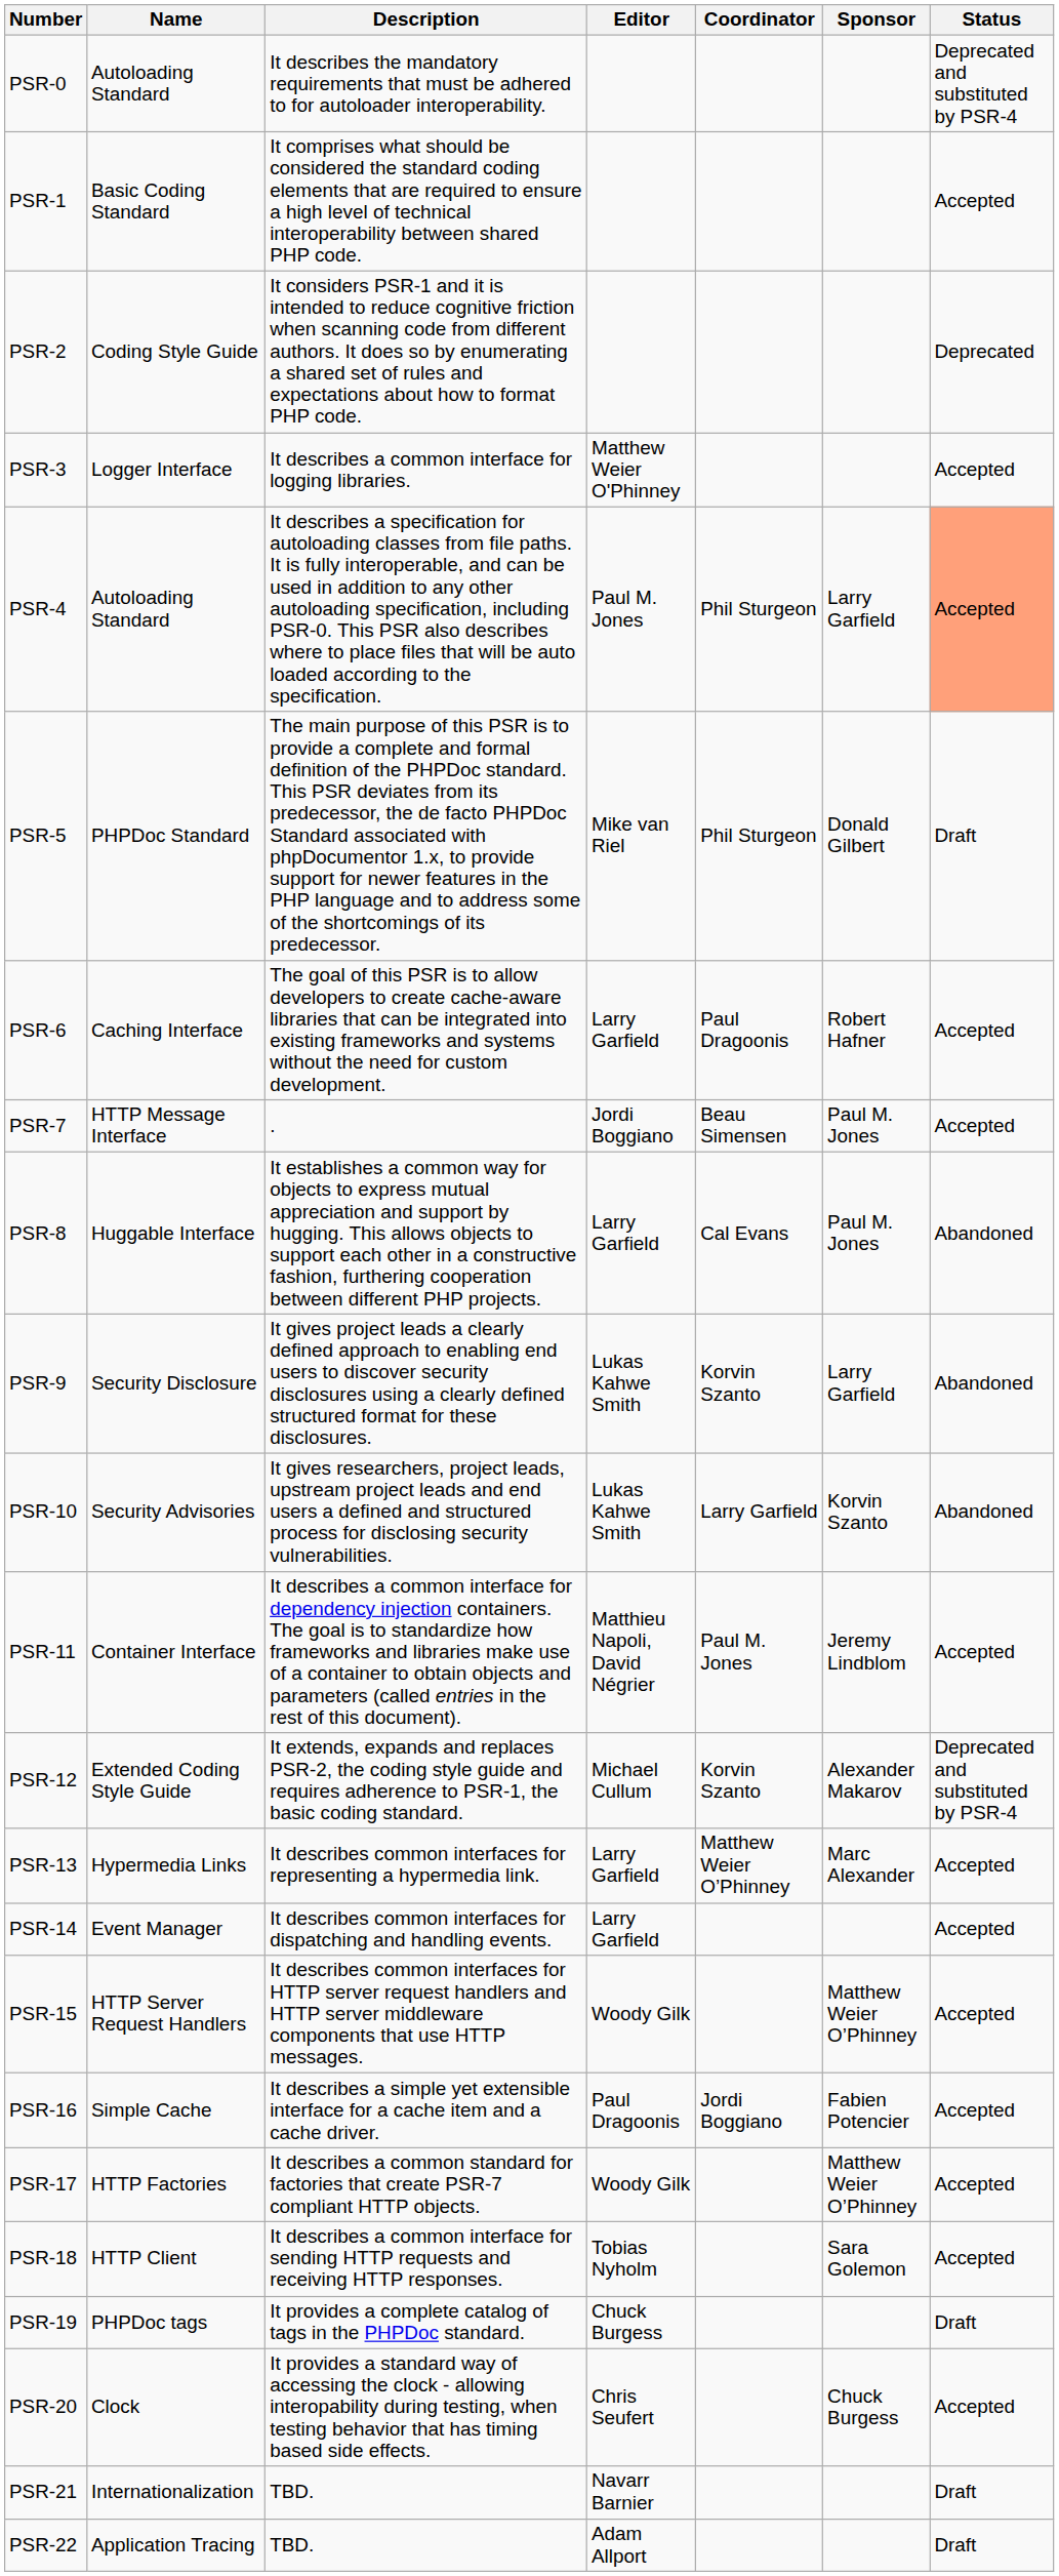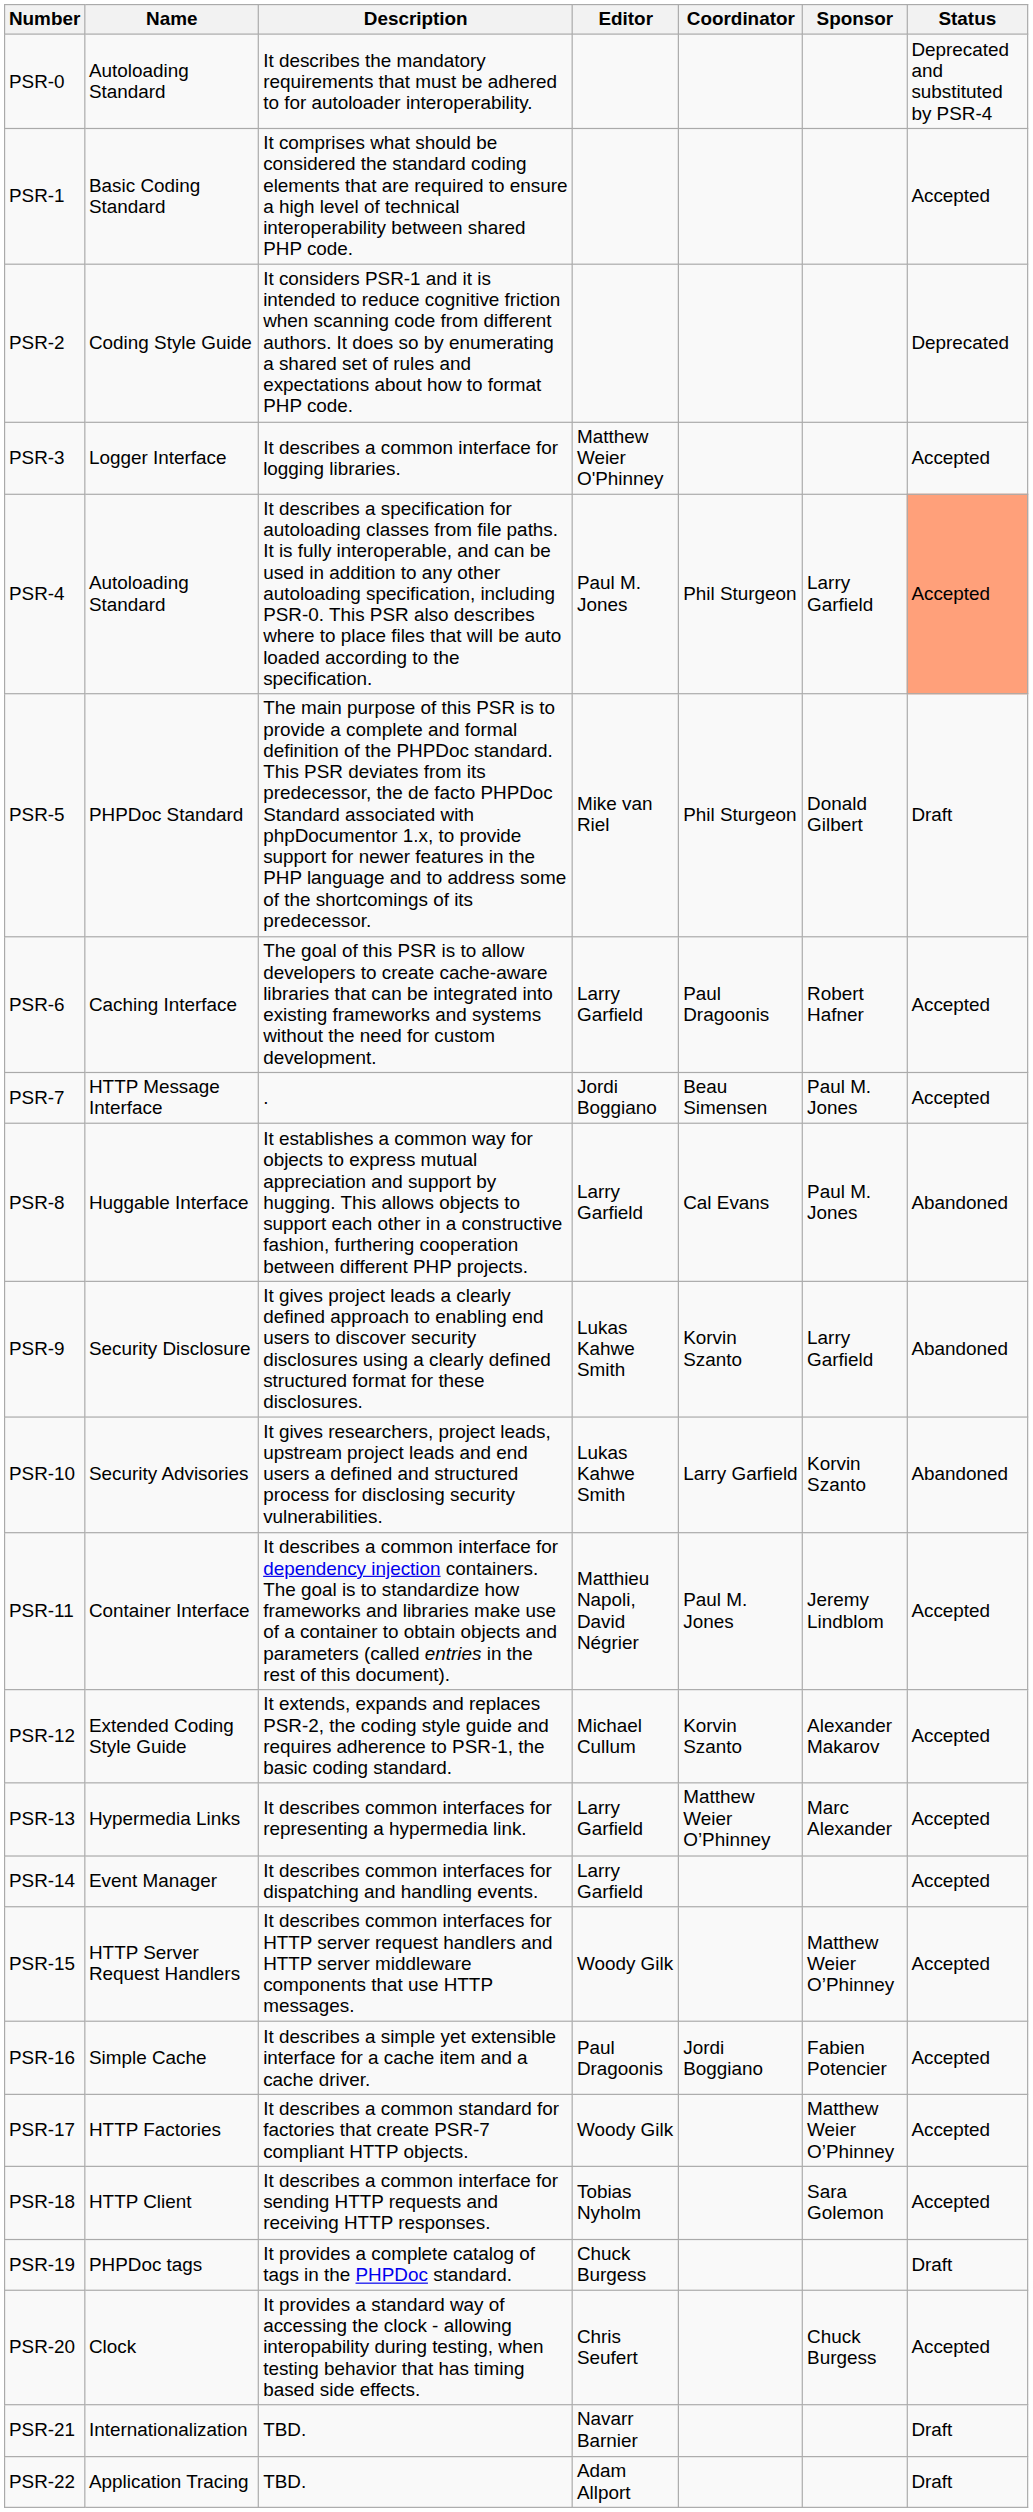 <table class="wikitable">
 <tr>
 <th>Number</th>
 <th>Name</th>
 <th>Description</th>
 <th>Editor</th>
 <th>Coordinator</th>
 <th>Sponsor</th>
 <th>Status</th>
 </tr>
 <tr>
 <td>PSR-0</td>
 <td>Autoloading Standard</td>
 <td>It describes the mandatory requirements that must be adhered to for autoloader interoperability.</td>
 <td></td>
 <td></td>
 <td></td>
 <td>Deprecated and substituted by PSR-4</td>
 </tr>
 <tr>
 <td>PSR-1</td>
 <td>Basic Coding Standard</td>
 <td>It comprises what should be considered the standard coding elements that are required to ensure a high level of technical interoperability between shared PHP code.</td>
 <td></td>
 <td></td>
 <td></td>
 <td>Accepted</td>
 </tr>
 <tr>
 <td>PSR-2</td>
 <td>Coding Style Guide</td>
 <td>It considers PSR-1 and it is intended to reduce cognitive friction when scanning code from different authors. It does so by enumerating a shared set of rules and expectations about how to format PHP code.</td>
 <td></td>
 <td></td>
 <td></td>
 <td>Deprecated </td>
 </tr>
 <tr>
 <td>PSR-3</td>
 <td>Logger Interface</td>
 <td>It describes a common interface for logging libraries.</td>
 <td>Matthew Weier O'Phinney</td>
 <td></td>
 <td></td>
 <td>Accepted</td>
 </tr>
 <tr>
 <td>PSR-4</td>
 <td>Autoloading Standard</td>
 <td>It describes a specification for autoloading classes from file paths. It is fully interoperable, and can be used in addition to any other autoloading specification, including PSR-0. This PSR also describes where to place files that will be auto loaded according to the specification.</td>
 <td>Paul M. Jones</td>
 <td>Phil Sturgeon</td>
 <td>Larry Garfield</td>
 <td style="background: lightsalmon;">Accepted</td>
 </tr>
 <tr>
 <td>PSR-5</td>
 <td>PHPDoc Standard</td>
 <td>The main purpose of this PSR is to provide a complete and formal definition of the PHPDoc standard. This PSR deviates from its predecessor, the de facto PHPDoc Standard associated with phpDocumentor 1.x, to provide support for newer features in the PHP language and to address some of the shortcomings of its predecessor.</td>
 <td>Mike van Riel</td>
 <td>Phil Sturgeon</td>
 <td>Donald Gilbert</td>
 <td>Draft</td>
 </tr>
 <tr>
 <td>PSR-6</td>
 <td>Caching Interface</td>
 <td>The goal of this PSR is to allow developers to create cache-aware libraries that can be integrated into existing frameworks and systems without the need for custom development.</td>
 <td>Larry Garfield</td>
 <td>Paul Dragoonis</td>
 <td>Robert Hafner</td>
 <td>Accepted</td>
 </tr>
 <tr>
 <td>PSR-7</td>
 <td>HTTP Message Interface</td>
 <td>.</td>
 <td>Jordi Boggiano</td>
 <td>Beau Simensen</td>
 <td>Paul M. Jones</td>
 <td>Accepted</td>
 </tr>
 <tr>
 <td>PSR-8</td>
 <td>Huggable Interface</td>
 <td>It establishes a common way for objects to express mutual appreciation and support by hugging. This allows objects to support each other in a constructive fashion, furthering cooperation between different PHP projects.</td>
 <td>Larry Garfield</td>
 <td>Cal Evans</td>
 <td>Paul M. Jones</td>
 <td>Abandoned</td>
 </tr>
 <tr>
 <td>PSR-9</td>
 <td>Security Disclosure</td>
 <td>It gives project leads a clearly defined approach to enabling end users to discover security disclosures using a clearly defined structured format for these disclosures.</td>
 <td>Lukas Kahwe Smith</td>
 <td>Korvin Szanto</td>
 <td>Larry Garfield</td>
 <td>Abandoned</td>
 </tr>
 <tr>
 <td>PSR-10</td>
 <td>Security Advisories</td>
 <td>It gives researchers, project leads, upstream project leads and end users a defined and structured process for disclosing security vulnerabilities.</td>
 <td>Lukas Kahwe Smith</td>
 <td>Larry Garfield</td>
 <td>Korvin Szanto</td>
 <td>Abandoned</td>
 </tr>
 <tr>
 <td>PSR-11</td>
 <td>Container Interface</td>
 <td>It describes a common interface for <a href='#'>dependency injection</a> containers. The goal is to standardize how frameworks and libraries make use of a container to obtain objects and parameters (called <em>entries</em> in the rest of this document).</td>
 <td>Matthieu Napoli, David Négrier</td>
 <td>Paul M. Jones</td>
 <td>Jeremy Lindblom</td>
 <td>Accepted</td>
 </tr>
 <tr>
 <td>PSR-12</td>
 <td>Extended Coding Style Guide</td>
 <td>It extends, expands and replaces PSR-2, the coding style guide and requires adherence to PSR-1, the basic coding standard.</td>
 <td>Michael Cullum</td>
 <td>Korvin Szanto</td>
 <td>Alexander Makarov</td>
-<td>Deprecated and substituted by PSR-4</td>
+<td>Accepted</td>
 </tr>
 <tr>
 <td>PSR-13</td>
 <td>Hypermedia Links</td>
 <td>It describes common interfaces for representing a hypermedia link.</td>
 <td>Larry Garfield</td>
 <td>Matthew Weier O’Phinney</td>
 <td>Marc Alexander</td>
 <td>Accepted</td>
 </tr>
 <tr>
 <td>PSR-14</td>
 <td>Event Manager</td>
 <td>It describes common interfaces for dispatching and handling events.</td>
 <td>Larry Garfield</td>
 <td></td>
 <td></td>
 <td>Accepted</td>
 </tr>
 <tr>
 <td>PSR-15</td>
 <td>HTTP Server Request Handlers</td>
 <td>It describes common interfaces for HTTP server request handlers and HTTP server middleware components that use HTTP messages.</td>
 <td>Woody Gilk</td>
 <td></td>
 <td>Matthew Weier O’Phinney</td>
 <td>Accepted</td>
 </tr>
 <tr>
 <td>PSR-16</td>
 <td>Simple Cache</td>
 <td>It describes a simple yet extensible interface for a cache item and a cache driver.</td>
 <td>Paul Dragoonis</td>
 <td>Jordi Boggiano</td>
 <td>Fabien Potencier</td>
 <td>Accepted</td>
 </tr>
 <tr>
 <td>PSR-17</td>
 <td>HTTP Factories</td>
 <td>It describes a common standard for factories that create PSR-7 compliant HTTP objects.</td>
 <td>Woody Gilk</td>
 <td></td>
 <td>Matthew Weier O’Phinney</td>
 <td>Accepted</td>
 </tr>
 <tr>
 <td>PSR-18</td>
 <td>HTTP Client</td>
 <td>It describes a common interface for sending HTTP requests and receiving HTTP responses.</td>
 <td>Tobias Nyholm</td>
 <td></td>
 <td>Sara Golemon</td>
 <td>Accepted</td>
 </tr>
 <tr>
 <td>PSR-19</td>
 <td>PHPDoc tags</td>
 <td>It provides a complete catalog of tags in the <a href='#'>PHPDoc</a> standard.</td>
 <td>Chuck Burgess</td>
 <td></td>
 <td></td>
 <td>Draft</td>
 </tr>
 <tr>
 <td>PSR-20</td>
 <td>Clock</td>
 <td>It provides a standard way of accessing the clock - allowing interopability during testing, when testing behavior that has timing based side effects.</td>
 <td>Chris Seufert</td>
 <td></td>
 <td>Chuck Burgess</td>
 <td>Accepted</td>
 </tr>
 <tr>
 <td>PSR-21</td>
 <td>Internationalization</td>
 <td>TBD.</td>
 <td>Navarr Barnier</td>
 <td></td>
 <td></td>
 <td>Draft</td>
 </tr>
 <tr>
 <td>PSR-22</td>
 <td>Application Tracing</td>
 <td>TBD.</td>
 <td>Adam Allport</td>
 <td></td>
 <td></td>
 <td>Draft</td>
 </tr>
 </table>
